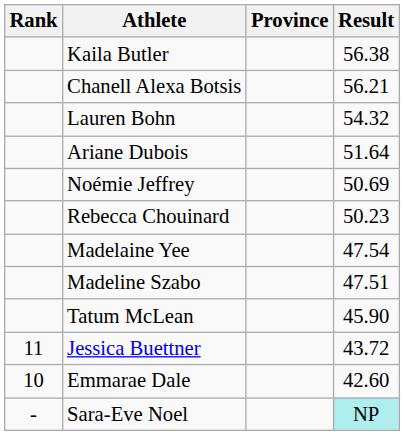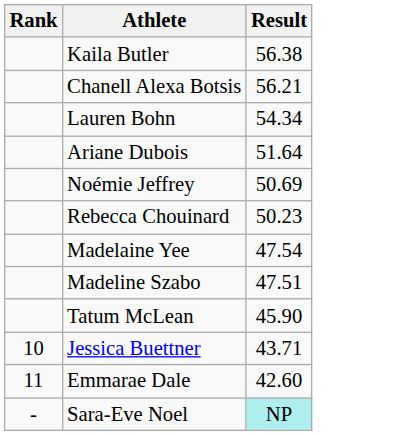 <table class="wikitable sortable" style="text-align:center">
 <tr>
 <th>Rank</th>
 <th>Athlete</th>
-<th>Province</th>
 <th>Result</th>
 </tr>
 <tr>
 <td></td>
 <td align=left>Kaila Butler</td>
-<td align="left"></td>
 <td>56.38</td>
 </tr>
 <tr>
 <td></td>
 <td align=left>Chanell Alexa Botsis</td>
-<td align="left"></td>
 <td>56.21</td>
 </tr>
 <tr>
 <td></td>
 <td align=left>Lauren Bohn</td>
-<td align="left"></td>
-<td>54.32</td>
+<td>54.34</td>
 </tr>
 <tr>
 <td></td>
 <td align=left>Ariane Dubois</td>
-<td align="left"></td>
 <td>51.64</td>
 </tr>
 <tr>
 <td></td>
 <td align=left>Noémie Jeffrey</td>
-<td align="left"></td>
 <td>50.69</td>
 </tr>
 <tr>
 <td></td>
 <td align=left>Rebecca Chouinard</td>
-<td align="left"></td>
 <td>50.23</td>
 </tr>
 <tr>
 <td></td>
 <td align=left>Madelaine Yee</td>
-<td align="left"></td>
 <td>47.54</td>
 </tr>
 <tr>
 <td></td>
 <td align=left>Madeline Szabo</td>
-<td align="left"></td>
 <td>47.51</td>
 </tr>
 <tr>
 <td></td>
 <td align=left>Tatum McLean</td>
-<td align="left"></td>
 <td>45.90</td>
 </tr>
 <tr>
-<td>11</td>
+<td>10</td>
 <td align=left><a href='#'>Jessica Buettner</a></td>
-<td align="left"></td>
-<td>43.72</td>
+<td>43.71</td>
 </tr>
 <tr>
-<td>10</td>
+<td>11</td>
 <td align=left>Emmarae Dale</td>
-<td align="left"></td>
 <td>42.60</td>
 </tr>
 <tr>
 <td>-</td>
 <td align=left>Sara-Eve Noel</td>
-<td align="left"></td>
 <td style="background: paleturquoise;">NP</td>
 </tr>
 </table>
